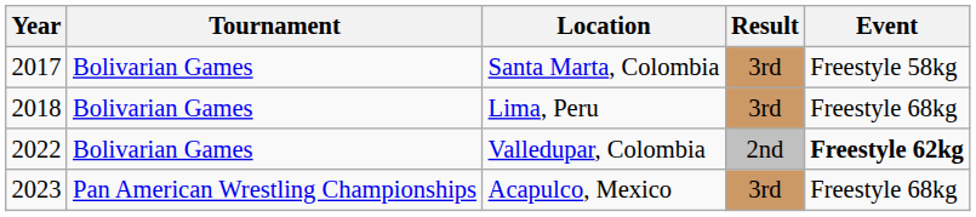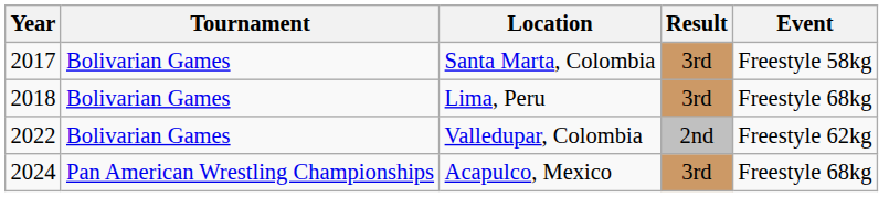 <table class="wikitable" style="font-size:95%;">
 <tr>
 <th>Year</th>
 <th>Tournament</th>
 <th>Location</th>
 <th>Result</th>
 <th>Event</th>
 </tr>
 <tr>
 <td>2017</td>
 <td><a href='#'>Bolivarian Games</a></td>
 <td><a href='#'>Santa Marta</a>, Colombia</td>
 <td align="center" bgcolor="cc9966">3rd</td>
 <td>Freestyle 58kg</td>
 </tr>
 <tr>
 <td>2018</td>
 <td><a href='#'>Bolivarian Games</a></td>
 <td><a href='#'>Lima</a>, Peru</td>
 <td align="center" bgcolor="cc9966">3rd</td>
 <td>Freestyle 68kg</td>
 </tr>
 <tr>
 <td>2022</td>
 <td><a href='#'>Bolivarian Games</a></td>
 <td><a href='#'>Valledupar</a>, Colombia</td>
 <td align="center" bgcolor="silver">2nd</td>
-<td><strong>Freestyle 62kg</strong></td>
+<td>Freestyle 62kg</td>
 </tr>
 <tr>
-<td>2023</td>
+<td>2024</td>
 <td><a href='#'>Pan American Wrestling Championships</a></td>
 <td><a href='#'>Acapulco</a>, Mexico</td>
 <td align="center" bgcolor="cc9966">3rd</td>
 <td>Freestyle 68kg</td>
 </tr>
 </table>
